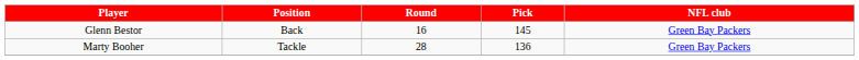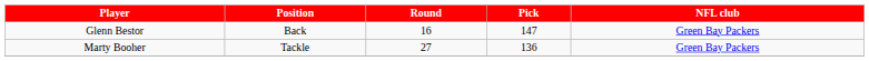 <table class="wikitable" width="80%">
 <tr align="center"  style="background:red;color:#FFFFFF;">
 <td><strong>Player</strong></td>
 <td><strong>Position</strong></td>
 <td><strong>Round</strong></td>
 <td><strong>Pick</strong></td>
 <td><strong>NFL club</strong></td>
 </tr>
 <tr align="center" bgcolor="">
 <td>Glenn Bestor</td>
 <td>Back</td>
 <td>16</td>
-<td>145</td>
+<td>147</td>
 <td><a href='#'>Green Bay Packers</a></td>
 </tr>
 <tr align="center" bgcolor="">
 <td>Marty Booher</td>
 <td>Tackle</td>
-<td>28</td>
+<td>27</td>
 <td>136</td>
 <td><a href='#'>Green Bay Packers</a></td>
 </tr>
 <tr align="center" bgcolor="">
 </tr>
 </table>
